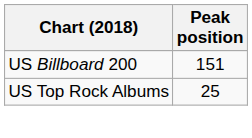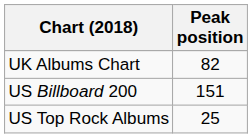 <table class="wikitable plainrowheaders" style="text-align:center">
 <tr>
 <th scope="col">Chart (2018)</th>
 <th scope="col">Peak<br> position</th>
 </tr>
 <tr>
 </tr>
 <tr>
 </tr>
 <tr>
+<td align="left">UK Albums Chart</td>
+<td>82</td>
+</tr>
+<tr>
 <td align="left">US <em>Billboard</em> 200</td>
 <td>151</td>
 </tr>
 <tr>
 <td align="left">US Top Rock Albums</td>
 <td>25</td>
 </tr>
 </table>
